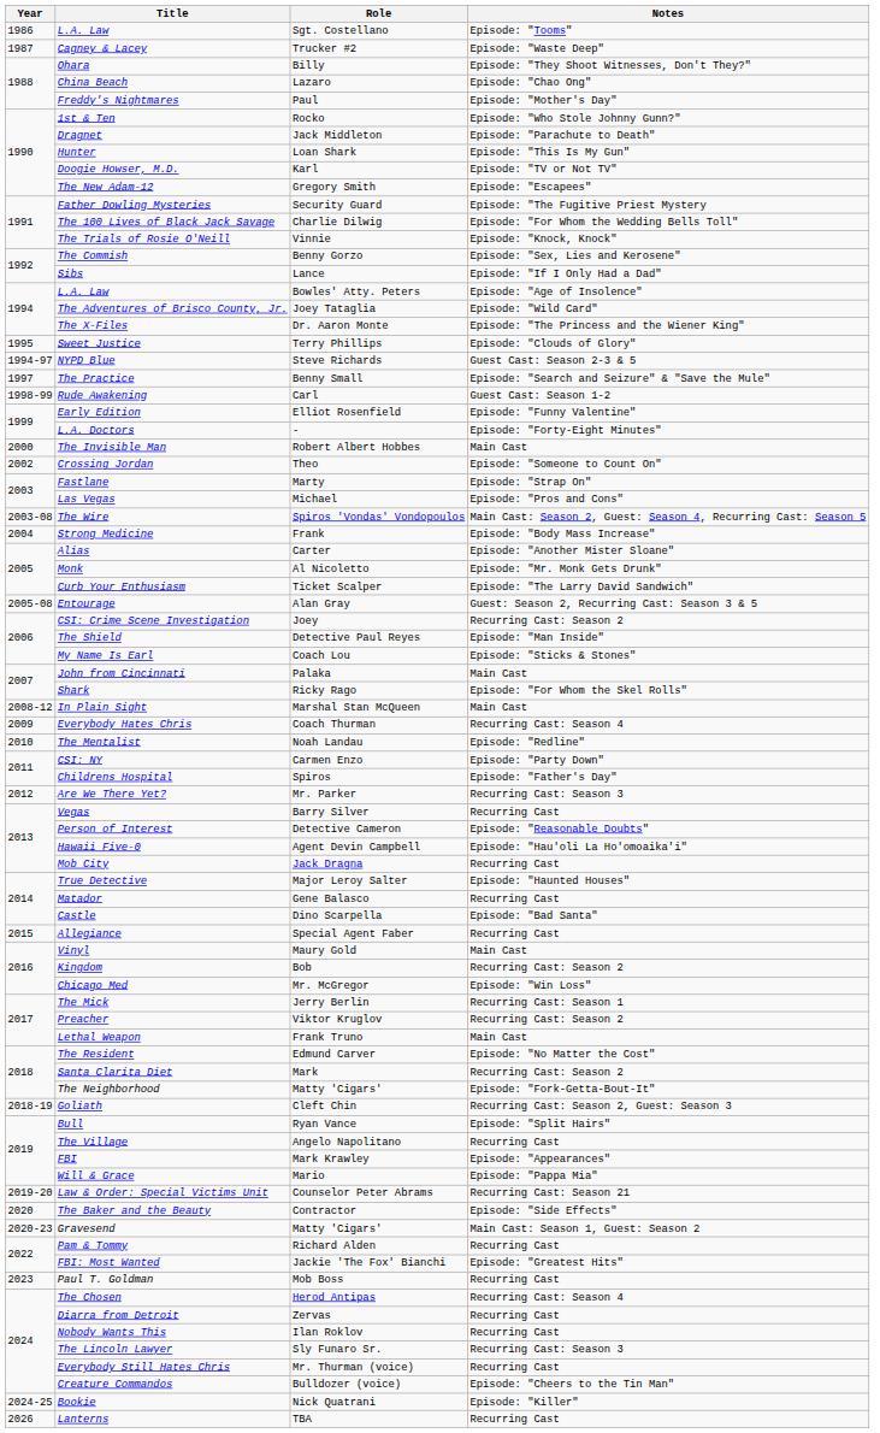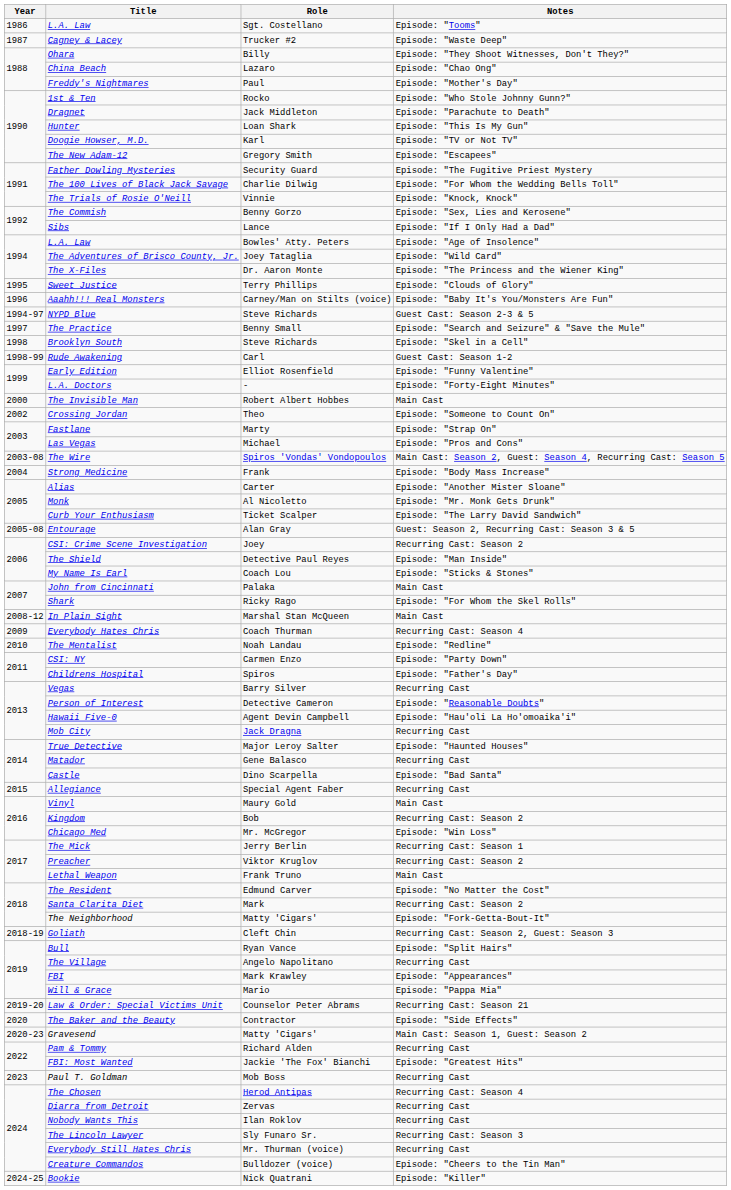 <table class="wikitable sortable">
 <tr>
 <th>Year</th>
 <th>Title</th>
 <th>Role</th>
 <th>Notes</th>
 </tr>
 <tr>
 <td>1986</td>
 <td><em><a href='#'>L.A. Law</a></em></td>
 <td>Sgt. Costellano</td>
 <td>Episode: "<a href='#'>Tooms</a>"</td>
 </tr>
 <tr>
 <td>1987</td>
 <td><em><a href='#'>Cagney & Lacey</a></em></td>
 <td>Trucker #2</td>
 <td>Episode: "Waste Deep"</td>
 </tr>
 <tr>
 <td rowspan="3">1988</td>
 <td><em><a href='#'>Ohara</a></em></td>
 <td>Billy</td>
 <td>Episode: "They Shoot Witnesses, Don't They?"</td>
 </tr>
 <tr>
 <td><em><a href='#'>China Beach</a></em></td>
 <td>Lazaro</td>
 <td>Episode: "Chao Ong"</td>
 </tr>
 <tr>
 <td><em><a href='#'>Freddy's Nightmares</a></em></td>
 <td>Paul</td>
 <td>Episode: "Mother's Day"</td>
 </tr>
 <tr>
 <td rowspan="5">1990</td>
 <td><em><a href='#'>1st & Ten</a></em></td>
 <td>Rocko</td>
 <td>Episode: "Who Stole Johnny Gunn?"</td>
 </tr>
 <tr>
 <td><em><a href='#'>Dragnet</a></em></td>
 <td>Jack Middleton</td>
 <td>Episode: "Parachute to Death"</td>
 </tr>
 <tr>
 <td><em><a href='#'>Hunter</a></em></td>
 <td>Loan Shark</td>
 <td>Episode: "This Is My Gun"</td>
 </tr>
 <tr>
 <td><em><a href='#'>Doogie Howser, M.D.</a></em></td>
 <td>Karl</td>
 <td>Episode: "TV or Not TV"</td>
 </tr>
 <tr>
 <td><em><a href='#'>The New Adam-12</a></em></td>
 <td>Gregory Smith</td>
 <td>Episode: "Escapees"</td>
 </tr>
 <tr>
 <td rowspan="3">1991</td>
 <td><em><a href='#'>Father Dowling Mysteries</a></em></td>
 <td>Security Guard</td>
 <td>Episode: "The Fugitive Priest Mystery</td>
 </tr>
 <tr>
 <td><em><a href='#'>The 100 Lives of Black Jack Savage</a></em></td>
 <td>Charlie Dilwig</td>
 <td>Episode: "For Whom the Wedding Bells Toll"</td>
 </tr>
 <tr>
 <td><em><a href='#'>The Trials of Rosie O'Neill</a></em></td>
 <td>Vinnie</td>
 <td>Episode: "Knock, Knock"</td>
 </tr>
 <tr>
 <td rowspan="2">1992</td>
 <td><em><a href='#'>The Commish</a></em></td>
 <td>Benny Gorzo</td>
 <td>Episode: "Sex, Lies and Kerosene"</td>
 </tr>
 <tr>
 <td><em><a href='#'>Sibs</a></em></td>
 <td>Lance</td>
 <td>Episode: "If I Only Had a Dad"</td>
 </tr>
 <tr>
 <td rowspan="3">1994</td>
 <td><em><a href='#'>L.A. Law</a></em></td>
 <td>Bowles' Atty. Peters</td>
 <td>Episode: "Age of Insolence"</td>
 </tr>
 <tr>
 <td><em><a href='#'>The Adventures of Brisco County, Jr.</a></em></td>
 <td>Joey Tataglia</td>
 <td>Episode: "Wild Card"</td>
 </tr>
 <tr>
 <td><em><a href='#'>The X-Files</a></em></td>
 <td>Dr. Aaron Monte</td>
 <td>Episode: "The Princess and the Wiener King"</td>
 </tr>
 <tr>
 <td>1995</td>
 <td><em><a href='#'>Sweet Justice</a></em></td>
 <td>Terry Phillips</td>
 <td>Episode: "Clouds of Glory"</td>
 </tr>
 <tr>
+<td>1996</td>
+<td><em><a href='#'>Aaahh!!! Real Monsters</a></em></td>
+<td>Carney/Man on Stilts (voice)</td>
+<td>Episode: "Baby It's You/Monsters Are Fun"</td>
+</tr>
+<tr>
 <td>1994-97</td>
 <td><em><a href='#'>NYPD Blue</a></em></td>
 <td>Steve Richards</td>
 <td>Guest Cast: Season 2-3 & 5</td>
 </tr>
 <tr>
 <td>1997</td>
 <td><em><a href='#'>The Practice</a></em></td>
 <td>Benny Small</td>
 <td>Episode: "Search and Seizure" & "Save the Mule"</td>
+</tr>
+<tr>
+<td>1998</td>
+<td><em><a href='#'>Brooklyn South</a></em></td>
+<td>Steve Richards</td>
+<td>Episode: "Skel in a Cell"</td>
 </tr>
 <tr>
 <td>1998-99</td>
 <td><em><a href='#'>Rude Awakening</a></em></td>
 <td>Carl</td>
 <td>Guest Cast: Season 1-2</td>
 </tr>
 <tr>
 <td rowspan="2">1999</td>
 <td><em><a href='#'>Early Edition</a></em></td>
 <td>Elliot Rosenfield</td>
 <td>Episode: "Funny Valentine"</td>
 </tr>
 <tr>
 <td><em><a href='#'>L.A. Doctors</a></em></td>
 <td>-</td>
 <td>Episode: "Forty-Eight Minutes"</td>
 </tr>
 <tr>
 <td>2000</td>
 <td><em><a href='#'>The Invisible Man</a></em></td>
 <td>Robert Albert Hobbes</td>
 <td>Main Cast</td>
 </tr>
 <tr>
 <td>2002</td>
 <td><em><a href='#'>Crossing Jordan</a></em></td>
 <td>Theo</td>
 <td>Episode: "Someone to Count On"</td>
 </tr>
 <tr>
 <td rowspan="2">2003</td>
 <td><em><a href='#'>Fastlane</a></em></td>
 <td>Marty</td>
 <td>Episode: "Strap On"</td>
 </tr>
 <tr>
 <td><em><a href='#'>Las Vegas</a></em></td>
 <td>Michael</td>
 <td>Episode: "Pros and Cons"</td>
 </tr>
 <tr>
 <td>2003-08</td>
 <td><em><a href='#'>The Wire</a></em></td>
 <td><a href='#'>Spiros 'Vondas' Vondopoulos</a></td>
 <td>Main Cast: <a href='#'>Season 2</a>, Guest: <a href='#'>Season 4</a>, Recurring Cast: <a href='#'>Season 5</a></td>
 </tr>
 <tr>
 <td>2004</td>
 <td><em><a href='#'>Strong Medicine</a></em></td>
 <td>Frank</td>
 <td>Episode: "Body Mass Increase"</td>
 </tr>
 <tr>
 <td rowspan="3">2005</td>
 <td><em><a href='#'>Alias</a></em></td>
 <td>Carter</td>
 <td>Episode: "Another Mister Sloane"</td>
 </tr>
 <tr>
 <td><em><a href='#'>Monk</a></em></td>
 <td>Al Nicoletto</td>
 <td>Episode: "Mr. Monk Gets Drunk"</td>
 </tr>
 <tr>
 <td><em><a href='#'>Curb Your Enthusiasm</a></em></td>
 <td>Ticket Scalper</td>
 <td>Episode: "The Larry David Sandwich"</td>
 </tr>
 <tr>
 <td>2005-08</td>
 <td><em><a href='#'>Entourage</a></em></td>
 <td>Alan Gray</td>
 <td>Guest: Season 2, Recurring Cast: Season 3 & 5</td>
 </tr>
 <tr>
 <td rowspan="3">2006</td>
 <td><em><a href='#'>CSI: Crime Scene Investigation</a></em></td>
 <td>Joey</td>
 <td>Recurring Cast: Season 2</td>
 </tr>
 <tr>
 <td><em><a href='#'>The Shield</a></em></td>
 <td>Detective Paul Reyes</td>
 <td>Episode: "Man Inside"</td>
 </tr>
 <tr>
 <td><em><a href='#'>My Name Is Earl</a></em></td>
 <td>Coach Lou</td>
 <td>Episode: "Sticks & Stones"</td>
 </tr>
 <tr>
 <td rowspan="2">2007</td>
 <td><em><a href='#'>John from Cincinnati</a></em></td>
 <td>Palaka</td>
 <td>Main Cast</td>
 </tr>
 <tr>
 <td><em><a href='#'>Shark</a></em></td>
 <td>Ricky Rago</td>
 <td>Episode: "For Whom the Skel Rolls"</td>
 </tr>
 <tr>
 <td>2008-12</td>
 <td><em><a href='#'>In Plain Sight</a></em></td>
 <td>Marshal Stan McQueen</td>
 <td>Main Cast</td>
 </tr>
 <tr>
 <td>2009</td>
 <td><em><a href='#'>Everybody Hates Chris</a></em></td>
 <td>Coach Thurman</td>
 <td>Recurring Cast: Season 4</td>
 </tr>
 <tr>
 <td>2010</td>
 <td><em><a href='#'>The Mentalist</a></em></td>
 <td>Noah Landau</td>
 <td>Episode: "Redline"</td>
 </tr>
 <tr>
 <td rowspan="2">2011</td>
 <td><em><a href='#'>CSI: NY</a></em></td>
 <td>Carmen Enzo</td>
 <td>Episode: "Party Down"</td>
 </tr>
 <tr>
 <td><em><a href='#'>Childrens Hospital</a></em></td>
 <td>Spiros</td>
 <td>Episode: "Father's Day"</td>
-</tr>
-<tr>
-<td>2012</td>
-<td><em><a href='#'>Are We There Yet?</a></em></td>
-<td>Mr. Parker</td>
-<td>Recurring Cast: Season 3</td>
 </tr>
 <tr>
 <td rowspan="4">2013</td>
 <td><em><a href='#'>Vegas</a></em></td>
 <td>Barry Silver</td>
 <td>Recurring Cast</td>
 </tr>
 <tr>
 <td><em><a href='#'>Person of Interest</a></em></td>
 <td>Detective Cameron</td>
 <td>Episode: "<a href='#'>Reasonable Doubts</a>"</td>
 </tr>
 <tr>
 <td><em><a href='#'>Hawaii Five-0</a></em></td>
 <td>Agent Devin Campbell</td>
 <td>Episode: "Hau'oli La Ho'omoaika'i"</td>
 </tr>
 <tr>
 <td><em><a href='#'>Mob City</a></em></td>
 <td><a href='#'>Jack Dragna</a></td>
 <td>Recurring Cast</td>
 </tr>
 <tr>
 <td rowspan="3">2014</td>
 <td><em><a href='#'>True Detective</a></em></td>
 <td>Major Leroy Salter</td>
 <td>Episode: "Haunted Houses"</td>
 </tr>
 <tr>
 <td><em><a href='#'>Matador</a></em></td>
 <td>Gene Balasco</td>
 <td>Recurring Cast</td>
 </tr>
 <tr>
 <td><em><a href='#'>Castle</a></em></td>
 <td>Dino Scarpella</td>
 <td>Episode: "Bad Santa"</td>
 </tr>
 <tr>
 <td>2015</td>
 <td><em><a href='#'>Allegiance</a></em></td>
 <td>Special Agent Faber</td>
 <td>Recurring Cast</td>
 </tr>
 <tr>
 <td rowspan="3">2016</td>
 <td><em><a href='#'>Vinyl</a></em></td>
 <td>Maury Gold</td>
 <td>Main Cast</td>
 </tr>
 <tr>
 <td><em><a href='#'>Kingdom</a></em></td>
 <td>Bob</td>
 <td>Recurring Cast: Season 2</td>
 </tr>
 <tr>
 <td><em><a href='#'>Chicago Med</a></em></td>
 <td>Mr. McGregor</td>
 <td>Episode: "Win Loss"</td>
 </tr>
 <tr>
 <td rowspan="3">2017</td>
 <td><em><a href='#'>The Mick</a></em></td>
 <td>Jerry Berlin</td>
 <td>Recurring Cast: Season 1</td>
 </tr>
 <tr>
 <td><em><a href='#'>Preacher</a></em></td>
 <td>Viktor Kruglov</td>
 <td>Recurring Cast: Season 2</td>
 </tr>
 <tr>
 <td><em><a href='#'>Lethal Weapon</a></em></td>
 <td>Frank Truno</td>
 <td>Main Cast</td>
 </tr>
 <tr>
 <td rowspan="3">2018</td>
 <td><em><a href='#'>The Resident</a></em></td>
 <td>Edmund Carver</td>
 <td>Episode: "No Matter the Cost"</td>
 </tr>
 <tr>
 <td><em><a href='#'>Santa Clarita Diet</a></em></td>
 <td>Mark</td>
 <td>Recurring Cast: Season 2</td>
 </tr>
 <tr>
 <td><em>The Neighborhood</em></td>
 <td>Matty 'Cigars'</td>
 <td>Episode: "Fork-Getta-Bout-It"</td>
 </tr>
 <tr>
 <td>2018-19</td>
 <td><em><a href='#'>Goliath</a></em></td>
 <td>Cleft Chin</td>
 <td>Recurring Cast: Season 2, Guest: Season 3</td>
 </tr>
 <tr>
 <td rowspan="4">2019</td>
 <td><em><a href='#'>Bull</a></em></td>
 <td>Ryan Vance</td>
 <td>Episode: "Split Hairs"</td>
 </tr>
 <tr>
 <td><em><a href='#'>The Village</a></em></td>
 <td>Angelo Napolitano</td>
 <td>Recurring Cast</td>
 </tr>
 <tr>
 <td><em><a href='#'>FBI</a></em></td>
 <td>Mark Krawley</td>
 <td>Episode: "Appearances"</td>
 </tr>
 <tr>
 <td><em><a href='#'>Will & Grace</a></em></td>
 <td>Mario</td>
 <td>Episode: "Pappa Mia"</td>
 </tr>
 <tr>
 <td>2019-20</td>
 <td><em><a href='#'>Law & Order: Special Victims Unit</a></em></td>
 <td>Counselor Peter Abrams</td>
 <td>Recurring Cast: Season 21</td>
 </tr>
 <tr>
 <td>2020</td>
 <td><em><a href='#'>The Baker and the Beauty</a></em></td>
 <td>Contractor</td>
 <td>Episode: "Side Effects"</td>
 </tr>
 <tr>
 <td>2020-23</td>
 <td><em>Gravesend</em></td>
 <td>Matty 'Cigars'</td>
 <td>Main Cast: Season 1, Guest: Season 2</td>
 </tr>
 <tr>
 <td rowspan="2">2022</td>
 <td><em><a href='#'>Pam & Tommy</a></em></td>
 <td>Richard Alden</td>
 <td>Recurring Cast</td>
 </tr>
 <tr>
 <td><em><a href='#'>FBI: Most Wanted</a></em></td>
 <td>Jackie 'The Fox' Bianchi</td>
 <td>Episode: "Greatest Hits"</td>
 </tr>
 <tr>
 <td>2023</td>
 <td><em>Paul T. Goldman</em></td>
 <td>Mob Boss</td>
 <td>Recurring Cast</td>
 </tr>
 <tr>
 <td rowspan="6">2024</td>
 <td><em><a href='#'>The Chosen</a></em></td>
 <td><a href='#'>Herod Antipas</a></td>
 <td>Recurring Cast: Season 4</td>
 </tr>
 <tr>
 <td><em><a href='#'>Diarra from Detroit</a></em></td>
 <td>Zervas</td>
 <td>Recurring Cast</td>
 </tr>
 <tr>
 <td><em><a href='#'>Nobody Wants This</a></em></td>
 <td>Ilan Roklov</td>
 <td>Recurring Cast</td>
 </tr>
 <tr>
 <td><em><a href='#'>The Lincoln Lawyer</a></em></td>
 <td>Sly Funaro Sr.</td>
 <td>Recurring Cast: Season 3</td>
 </tr>
 <tr>
 <td><em><a href='#'>Everybody Still Hates Chris</a></em></td>
 <td>Mr. Thurman (voice)</td>
 <td>Recurring Cast</td>
 </tr>
 <tr>
 <td><em><a href='#'>Creature Commandos</a></em></td>
 <td>Bulldozer (voice)</td>
 <td>Episode: "Cheers to the Tin Man"</td>
 </tr>
 <tr>
 <td>2024-25</td>
 <td><em><a href='#'>Bookie</a></em></td>
 <td>Nick Quatrani</td>
 <td>Episode: "Killer"</td>
 </tr>
-<tr>
-<td>2026</td>
-<td><em><a href='#'>Lanterns</a></em></td>
-<td>TBA</td>
-<td>Recurring Cast</td>
-</tr>
 </table>
